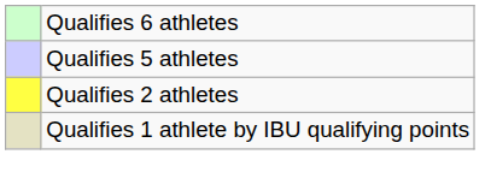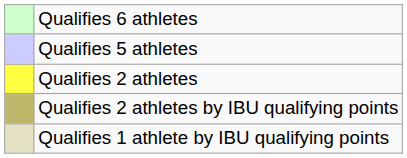 <table class="wikitable">
 <tr>
 <td style="background: #ccffcc;">    </td>
 <td>Qualifies 6 athletes</td>
 </tr>
 <tr>
 <td style="background: #ccccff;">    </td>
 <td>Qualifies 5 athletes</td>
 </tr>
 <tr>
 <td style="background: #ffff42;">    </td>
 <td>Qualifies 2 athletes</td>
 </tr>
 <tr>
+<td style="background: #BDB76B;">    </td>
+<td>Qualifies 2 athletes by IBU qualifying points</td>
+</tr>
+<tr>
 <td style="background: #e4e2c3;">    </td>
 <td>Qualifies 1 athlete by IBU qualifying points</td>
 </tr>
 </table>
